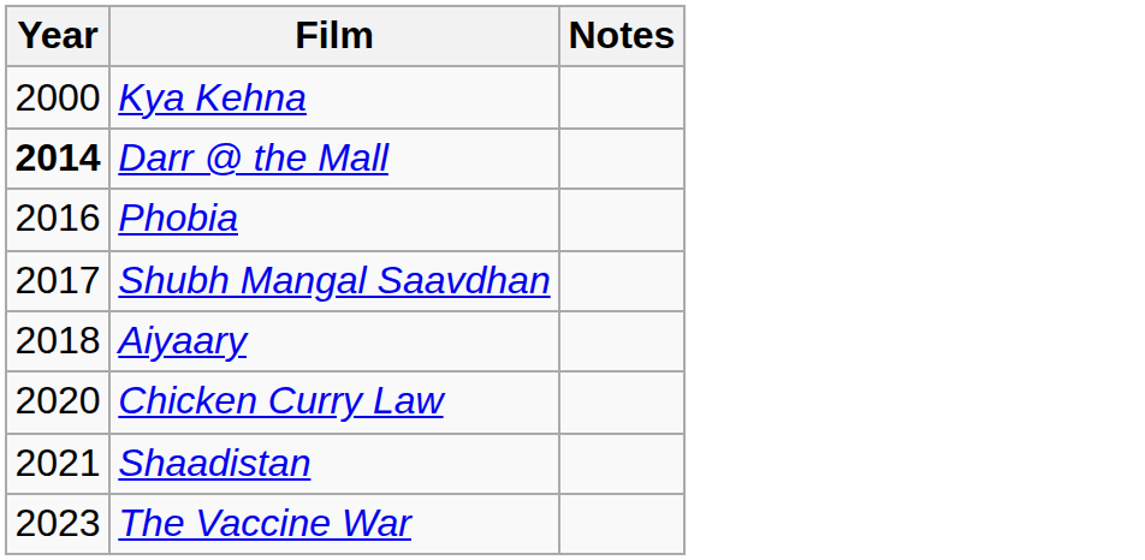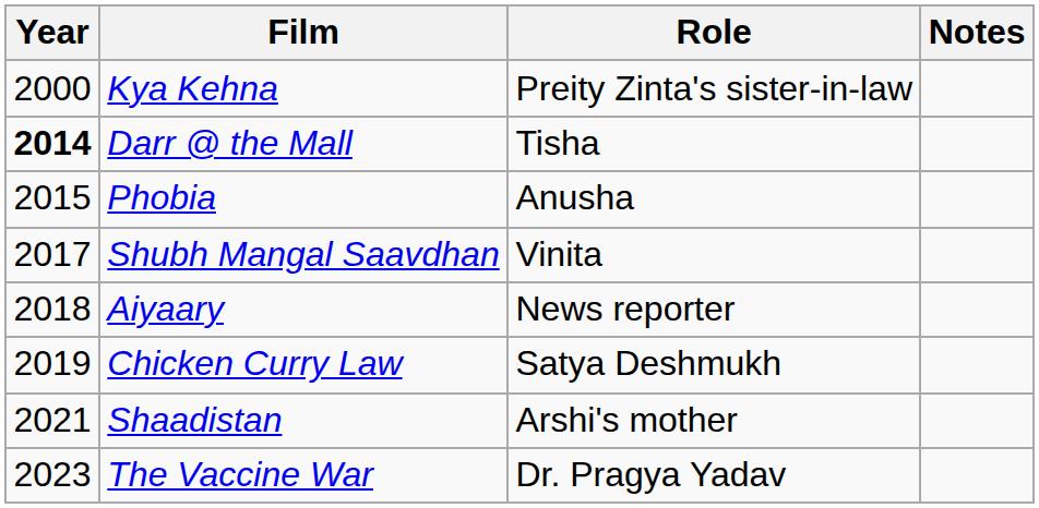 <table class="wikitable">
 <tr>
 <th>Year</th>
 <th>Film</th>
+<th>Role</th>
 <th>Notes</th>
 </tr>
 <tr>
 <td>2000</td>
 <td><em><a href='#'>Kya Kehna</a></em></td>
+<td>Preity Zinta's sister-in-law</td>
 <td></td>
 </tr>
 <tr>
 <td><strong>2014</strong></td>
 <td><em><a href='#'>Darr @ the Mall</a></em></td>
+<td>Tisha</td>
 <td></td>
 </tr>
 <tr>
-<td>2016</td>
+<td>2015</td>
 <td><em><a href='#'>Phobia</a></em></td>
+<td>Anusha</td>
 <td></td>
 </tr>
 <tr>
 <td>2017</td>
 <td><em><a href='#'>Shubh Mangal Saavdhan</a></em></td>
+<td>Vinita</td>
 <td></td>
 </tr>
 <tr>
 <td>2018</td>
 <td><em><a href='#'>Aiyaary</a></em></td>
+<td>News reporter</td>
 <td></td>
 </tr>
 <tr>
-<td>2020</td>
+<td>2019</td>
 <td><em><a href='#'>Chicken Curry Law</a></em></td>
+<td>Satya Deshmukh</td>
 <td></td>
 </tr>
 <tr>
 <td>2021</td>
 <td><a href='#'><em>Shaadistan</em></a></td>
+<td>Arshi's mother</td>
 <td></td>
 </tr>
 <tr>
 <td>2023</td>
 <td><em><a href='#'>The Vaccine War</a></em></td>
+<td>Dr. Pragya Yadav</td>
 <td></td>
 </tr>
 </table>
